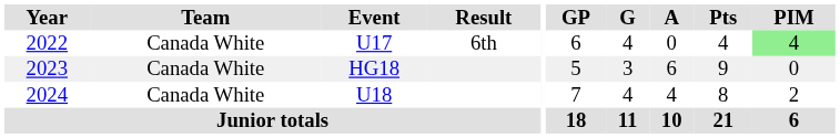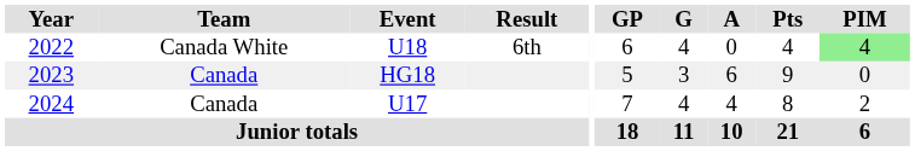 <table border="0" cellpadding="1" cellspacing="0" ID="Table3" style="text-align:center; width:40em;">
 <tr bgcolor="#e0e0e0">
 <th>Year</th>
 <th>Team</th>
 <th>Event</th>
 <th>Result</th>
 <th rowspan="101" bgcolor="#ffffff"></th>
 <th>GP</th>
 <th>G</th>
 <th>A</th>
 <th>Pts</th>
 <th>PIM</th>
 </tr>
 <tr>
 <td><a href='#'>2022</a></td>
 <td>Canada White</td>
-<td><a href='#'>U17</a></td>
+<td><a href='#'>U18</a></td>
 <td>6th</td>
 <td>6</td>
 <td>4</td>
 <td>0</td>
 <td>4</td>
 <td style="background: lightgreen;">4</td>
 </tr>
 <tr bgcolor="f0f0f0">
 <td><a href='#'>2023</a></td>
-<td>Canada White</td>
+<td><a href='#'>Canada</a></td>
 <td><a href='#'>HG18</a></td>
 <td></td>
 <td>5</td>
 <td>3</td>
 <td>6</td>
 <td>9</td>
 <td>0</td>
 </tr>
 <tr>
 <td><a href='#'>2024</a></td>
-<td>Canada White</td>
-<td><a href='#'>U18</a></td>
+<td>Canada</td>
+<td><a href='#'>U17</a></td>
 <td></td>
 <td>7</td>
 <td>4</td>
 <td>4</td>
 <td>8</td>
 <td>2</td>
 </tr>
 <tr bgcolor="#e0e0e0">
 <th colspan="4">Junior totals</th>
 <th>18</th>
 <th>11</th>
 <th>10</th>
 <th>21</th>
 <th>6</th>
 </tr>
 </table>
